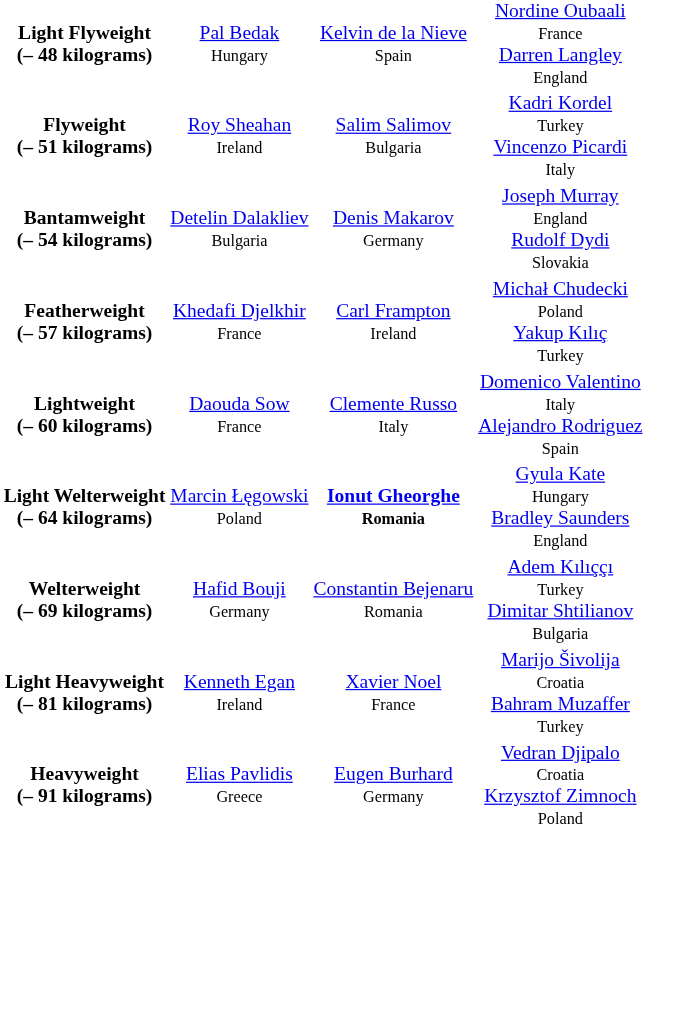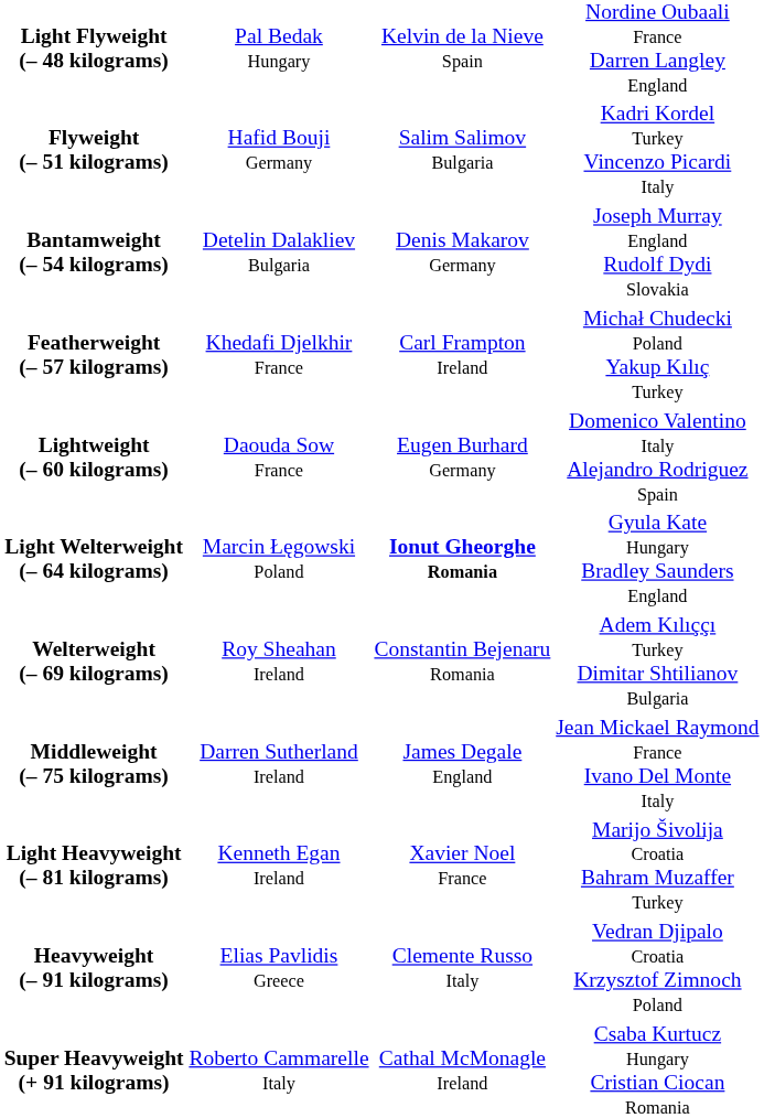 <table>
 <tr align="center">
 <td><strong>Light Flyweight<br>(– 48 kilograms)</strong></td>
 <td> <a href='#'>Pal Bedak</a><br><small>Hungary</small></td>
 <td> <a href='#'>Kelvin de la Nieve</a><br><small>Spain</small></td>
 <td> <a href='#'>Nordine Oubaali</a><br><small>France</small><br> <a href='#'>Darren Langley</a><br><small>England</small></td>
 </tr>
 <tr align="center">
 <td><strong>Flyweight<br>(– 51 kilograms)</strong></td>
-<td> <a href='#'>Roy Sheahan</a><br><small>Ireland</small></td>
+<td> <a href='#'>Hafid Bouji</a><br><small>Germany</small></td>
 <td> <a href='#'>Salim Salimov</a><br><small>Bulgaria</small></td>
 <td> <a href='#'>Kadri Kordel</a><br><small>Turkey</small><br> <a href='#'>Vincenzo Picardi</a><br><small>Italy</small></td>
 </tr>
 <tr align="center">
 <td><strong>Bantamweight<br>(– 54 kilograms)</strong></td>
 <td> <a href='#'>Detelin Dalakliev</a><br><small>Bulgaria</small></td>
 <td> <a href='#'>Denis Makarov</a><br><small>Germany</small></td>
 <td> <a href='#'>Joseph Murray</a><br><small>England</small><br> <a href='#'>Rudolf Dydi</a><br><small>Slovakia</small></td>
 </tr>
 <tr align="center">
 <td><strong>Featherweight<br>(– 57 kilograms)</strong></td>
 <td> <a href='#'>Khedafi Djelkhir</a><br><small>France</small></td>
 <td> <a href='#'>Carl Frampton</a><br><small>Ireland</small></td>
 <td> <a href='#'>Michał Chudecki</a><br><small>Poland</small><br> <a href='#'>Yakup Kılıç</a><br><small>Turkey</small></td>
 </tr>
 <tr align="center">
 <td><strong>Lightweight<br>(– 60 kilograms)</strong></td>
 <td> <a href='#'>Daouda Sow</a><br><small>France</small></td>
-<td> <a href='#'>Clemente Russo</a><br><small>Italy</small></td>
+<td> <a href='#'>Eugen Burhard</a><br><small>Germany</small></td>
 <td> <a href='#'>Domenico Valentino</a><br><small>Italy</small><br> <a href='#'>Alejandro Rodriguez</a><br><small>Spain</small></td>
 </tr>
 <tr align="center">
 <td><strong>Light Welterweight<br>(– 64 kilograms)</strong></td>
 <td> <a href='#'>Marcin Łęgowski</a><br><small>Poland</small></td>
 <td><strong> <a href='#'>Ionut Gheorghe</a><br><small>Romania</small></strong></td>
 <td> <a href='#'>Gyula Kate</a><br><small>Hungary</small><br> <a href='#'>Bradley Saunders</a><br><small>England</small></td>
 </tr>
 <tr align="center">
 <td><strong>Welterweight<br>(– 69 kilograms)</strong></td>
-<td> <a href='#'>Hafid Bouji</a><br><small>Germany</small></td>
+<td> <a href='#'>Roy Sheahan</a><br><small>Ireland</small></td>
 <td> <a href='#'>Constantin Bejenaru</a><br><small>Romania</small></td>
 <td> <a href='#'>Adem Kılıççı</a><br><small>Turkey</small><br> <a href='#'>Dimitar Shtilianov</a><br><small>Bulgaria</small></td>
+</tr>
+<tr align="center">
+<td><strong>Middleweight<br>(– 75 kilograms)</strong></td>
+<td> <a href='#'>Darren Sutherland</a><br><small>Ireland</small></td>
+<td> <a href='#'>James Degale</a><br><small>England</small></td>
+<td> <a href='#'>Jean Mickael Raymond</a><br><small>France</small><br> <a href='#'>Ivano Del Monte</a><br><small>Italy</small></td>
 </tr>
 <tr align="center">
 <td><strong>Light Heavyweight<br>(– 81 kilograms)</strong></td>
 <td> <a href='#'>Kenneth Egan</a><br><small>Ireland</small></td>
 <td> <a href='#'>Xavier Noel</a><br><small>France</small></td>
 <td> <a href='#'>Marijo Šivolija</a><br><small>Croatia</small><br> <a href='#'>Bahram Muzaffer</a><br><small>Turkey</small></td>
 </tr>
 <tr align="center">
 <td><strong>Heavyweight<br>(– 91 kilograms)</strong></td>
 <td> <a href='#'>Elias Pavlidis</a><br><small>Greece</small></td>
-<td> <a href='#'>Eugen Burhard</a><br><small>Germany</small></td>
+<td> <a href='#'>Clemente Russo</a><br><small>Italy</small></td>
 <td> <a href='#'>Vedran Djipalo</a><br><small>Croatia</small><br> <a href='#'>Krzysztof Zimnoch</a><br><small>Poland</small></td>
 </tr>
+<tr align="center">
+<td><strong>Super Heavyweight<br>(+ 91 kilograms)</strong></td>
+<td> <a href='#'>Roberto Cammarelle</a><br><small>Italy</small></td>
+<td> <a href='#'>Cathal McMonagle</a><br><small>Ireland</small></td>
+<td> <a href='#'>Csaba Kurtucz</a><br><small>Hungary</small><br> <a href='#'>Cristian Ciocan</a><br><small>Romania</small></td>
+</tr>
 </table>
